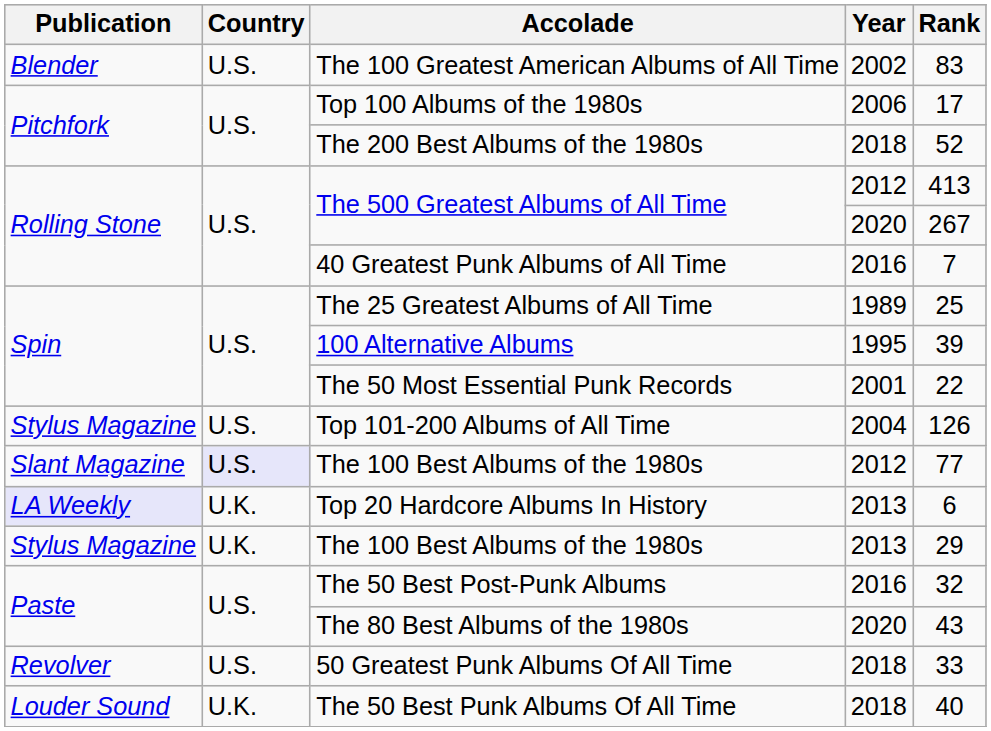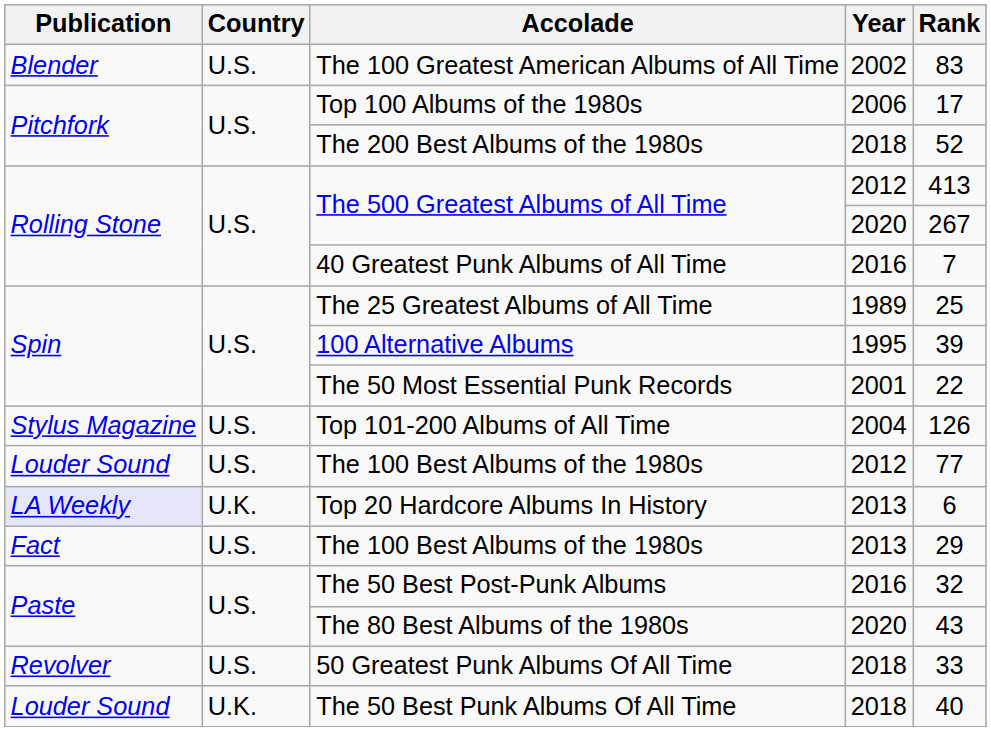 <table class="wikitable sortable">
 <tr>
 <th>Publication</th>
 <th>Country</th>
 <th>Accolade</th>
 <th>Year</th>
 <th align="center">Rank</th>
 </tr>
 <tr>
 <td><em><a href='#'>Blender</a></em></td>
 <td>U.S.</td>
 <td>The 100 Greatest American Albums of All Time</td>
 <td>2002</td>
 <td align="center">83</td>
 </tr>
 <tr>
 <td rowspan=2><em><a href='#'>Pitchfork</a></em></td>
 <td rowspan=2>U.S.</td>
 <td>Top 100 Albums of the 1980s</td>
 <td>2006</td>
 <td align="center">17</td>
 </tr>
 <tr>
 <td>The 200 Best Albums of the 1980s</td>
 <td>2018</td>
 <td align="center">52</td>
 </tr>
 <tr>
 <td rowspan=3><em><a href='#'>Rolling Stone</a></em></td>
 <td rowspan=3>U.S.</td>
 <td rowspan="2"><a href='#'>The 500 Greatest Albums of All Time</a></td>
 <td>2012</td>
 <td align="center">413</td>
 </tr>
 <tr>
 <td>2020</td>
 <td align="center">267</td>
 </tr>
 <tr>
 <td>40 Greatest Punk Albums of All Time</td>
 <td>2016</td>
 <td align="center">7</td>
 </tr>
 <tr>
 <td rowspan=3><em><a href='#'>Spin</a></em></td>
 <td rowspan=3>U.S.</td>
 <td>The 25 Greatest Albums of All Time</td>
 <td>1989</td>
 <td align="center">25</td>
 </tr>
 <tr>
 <td><a href='#'>100 Alternative Albums</a></td>
 <td>1995</td>
 <td align="center">39</td>
 </tr>
 <tr>
 <td>The 50 Most Essential Punk Records</td>
 <td>2001</td>
 <td align="center">22</td>
 </tr>
 <tr>
 <td><em><a href='#'>Stylus Magazine</a></em></td>
 <td>U.S.</td>
 <td>Top 101-200 Albums of All Time</td>
 <td>2004</td>
 <td align="center">126</td>
 </tr>
 <tr>
-<td><em><a href='#'>Slant Magazine</a></em></td>
-<td style="background: lavender;">U.S.</td>
+<td><em><a href='#'>Louder Sound</a></em></td>
+<td>U.S.</td>
 <td>The 100 Best Albums of the 1980s</td>
 <td>2012</td>
 <td align="center">77</td>
 </tr>
 <tr>
 <td style="background: lavender;"><em><a href='#'>LA Weekly</a></em></td>
 <td>U.K.</td>
 <td>Top 20 Hardcore Albums In History</td>
 <td>2013</td>
 <td align="center">6</td>
 </tr>
 <tr>
-<td><em><a href='#'>Stylus Magazine</a></em></td>
-<td>U.K.</td>
+<td><em><a href='#'>Fact</a></em></td>
+<td>U.S.</td>
 <td>The 100 Best Albums of the 1980s</td>
 <td>2013</td>
 <td align="center">29</td>
 </tr>
 <tr>
 <td rowspan=2><em><a href='#'>Paste</a></em></td>
 <td rowspan=2>U.S.</td>
 <td>The 50 Best Post-Punk Albums</td>
 <td>2016</td>
 <td align="center">32</td>
 </tr>
 <tr>
 <td>The 80 Best Albums of the 1980s</td>
 <td>2020</td>
 <td align="center">43</td>
 </tr>
 <tr>
 <td><em><a href='#'>Revolver</a></em></td>
 <td>U.S.</td>
 <td>50 Greatest Punk Albums Of All Time</td>
 <td>2018</td>
 <td align="center">33</td>
 </tr>
 <tr>
 <td><em><a href='#'>Louder Sound</a></em></td>
 <td>U.K.</td>
 <td>The 50 Best Punk Albums Of All Time</td>
 <td>2018</td>
 <td align="center">40</td>
 </tr>
 <tr>
 </tr>
 </table>
